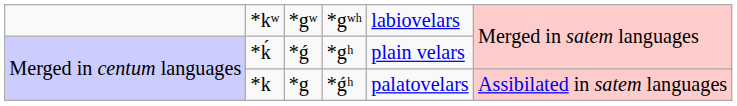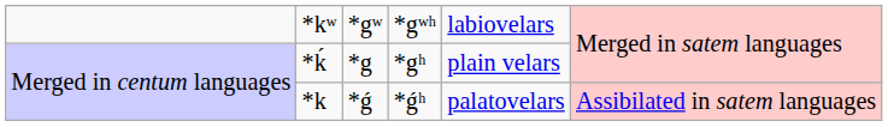 <table class="wikitable">
 <tr>
 <td></td>
 <td>*kʷ</td>
 <td>*gʷ</td>
 <td>*gʷʰ</td>
 <td><a href='#'>labiovelars</a></td>
 <td rowspan="2" style="background: #fcc;">Merged in <em>satem</em> languages</td>
 </tr>
 <tr>
 <td rowspan="2" style="background: #ccf;">Merged in <em>centum</em> languages</td>
 <td>*ḱ</td>
-<td>*ǵ</td>
+<td>*g</td>
 <td>*gʰ</td>
 <td><a href='#'>plain velars</a></td>
 </tr>
 <tr>
 <td>*k</td>
-<td>*g</td>
+<td>*ǵ</td>
 <td>*ǵʰ</td>
 <td><a href='#'>palatovelars</a></td>
 <td style="background: #fcc;"><a href='#'>Assibilated</a> in <em>satem</em> languages</td>
 </tr>
 </table>
